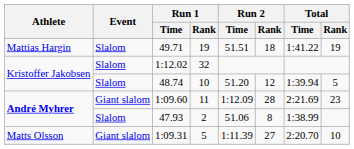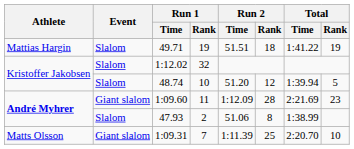 <table class="wikitable" style="font-size:90%">
 <tr>
 <th rowspan=2>Athlete</th>
 <th rowspan=2>Event</th>
 <th colspan=2>Run 1</th>
 <th colspan=2>Run 2</th>
 <th colspan=2>Total</th>
 </tr>
 <tr style="font-size:95%">
 <th>Time</th>
 <th>Rank</th>
 <th>Time</th>
 <th>Rank</th>
 <th>Time</th>
 <th>Rank</th>
 </tr>
 <tr align=center>
 <td align="left"><a href='#'>Mattias Hargin</a></td>
 <td align="left"><a href='#'>Slalom</a></td>
 <td>49.71</td>
 <td>19</td>
 <td>51.51</td>
 <td>18</td>
 <td>1:41.22</td>
 <td>19</td>
 </tr>
 <tr align=center>
 <td align="left" rowspan="2"><a href='#'>Kristoffer Jakobsen</a></td>
 <td align="left"><a href='#'>Slalom</a></td>
 <td>1:12.02</td>
 <td>32</td>
 <td colspan=2></td>
 <td colspan=2></td>
 </tr>
 <tr align=center>
 <td align="left"><a href='#'>Slalom</a></td>
 <td>48.74</td>
 <td>10</td>
 <td>51.20</td>
 <td>12</td>
 <td>1:39.94</td>
 <td>5</td>
 </tr>
 <tr align=center>
 <td align="left" rowspan="2"><strong><a href='#'>André Myhrer</a></strong></td>
 <td align="left"><a href='#'>Giant slalom</a></td>
 <td>1:09.60</td>
 <td>11</td>
 <td>1:12.09</td>
 <td>28</td>
 <td>2:21.69</td>
 <td>23</td>
 </tr>
 <tr align=center>
 <td align="left"><a href='#'>Slalom</a></td>
 <td>47.93</td>
 <td>2</td>
 <td>51.06</td>
 <td>8</td>
 <td>1:38.99</td>
 <td></td>
 </tr>
 <tr align=center>
 <td align="left"><a href='#'>Matts Olsson</a></td>
 <td align="left"><a href='#'>Giant slalom</a></td>
 <td>1:09.31</td>
-<td>5</td>
+<td>7</td>
 <td>1:11.39</td>
-<td>27</td>
+<td>25</td>
 <td>2:20.70</td>
 <td>10</td>
 </tr>
 </table>
